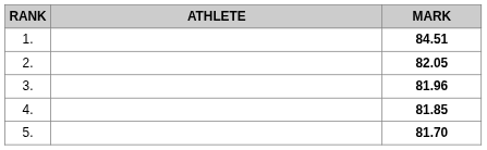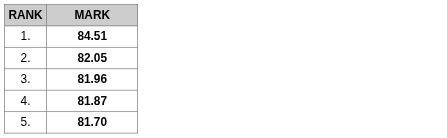 <table border="1" cellspacing="2" cellpadding="5" style="border-collapse: collapse; font-size: 100%;">
 <tr bgcolor="cccccc">
 <th>RANK</th>
-<th align="center" style="width: 25em">ATHLETE</th>
 <th align="center" style="width: 7em">MARK</th>
 </tr>
 <tr>
 <td align="center">1.</td>
-<td></td>
 <td align="center"><strong>84.51</strong></td>
 </tr>
 <tr>
 <td align="center">2.</td>
-<td></td>
 <td align="center"><strong>82.05</strong></td>
 </tr>
 <tr>
 <td align="center">3.</td>
-<td></td>
 <td align="center"><strong>81.96</strong></td>
 </tr>
 <tr>
 <td align="center">4.</td>
-<td></td>
-<td align="center"><strong>81.85</strong></td>
+<td align="center"><strong>81.87</strong></td>
 </tr>
 <tr>
 <td align="center">5.</td>
-<td></td>
 <td align="center"><strong>81.70</strong></td>
 </tr>
 </table>
